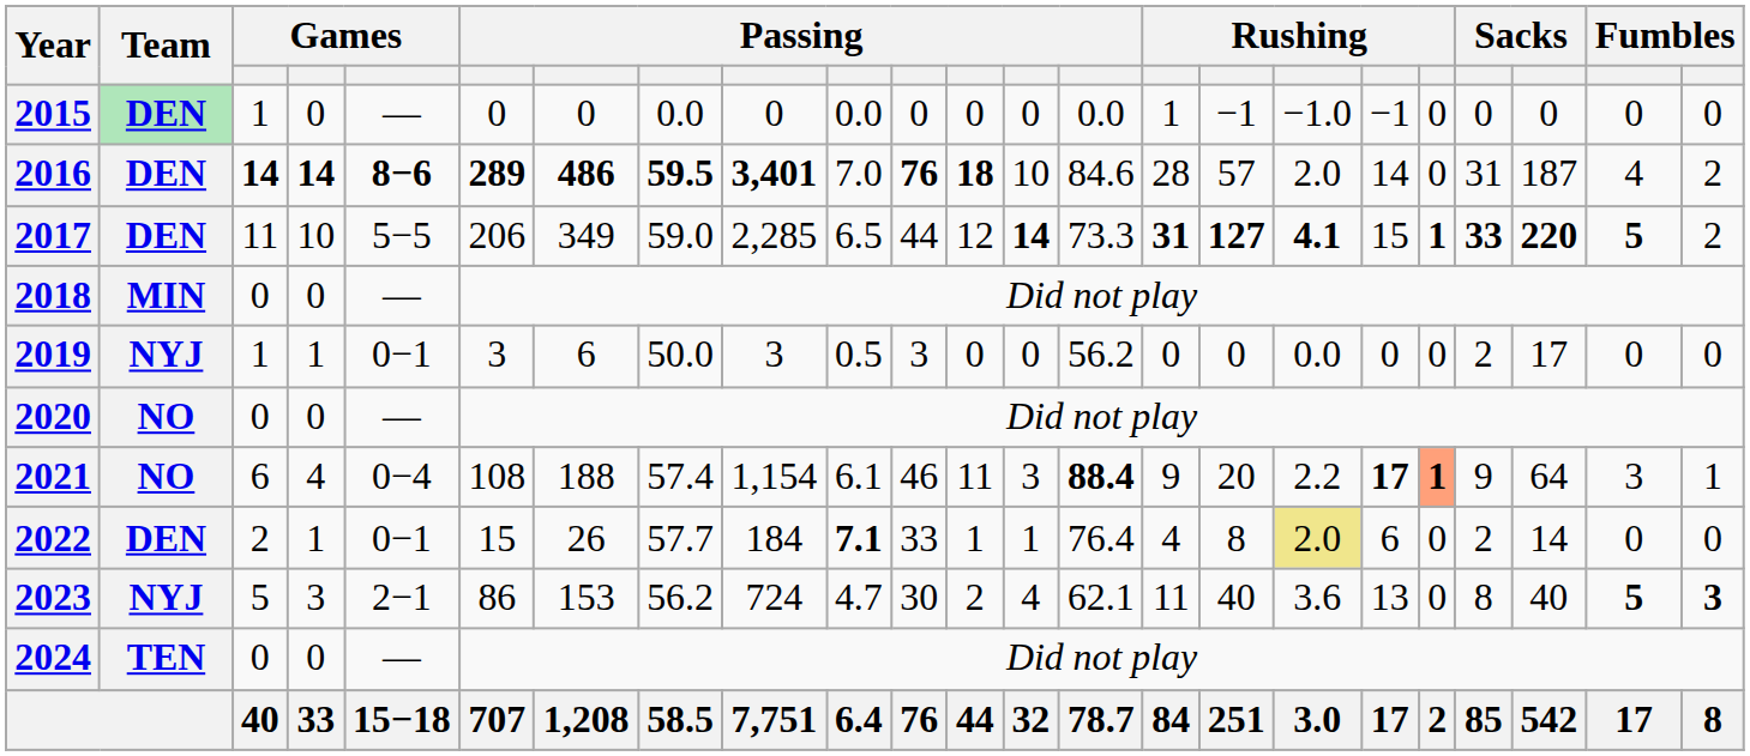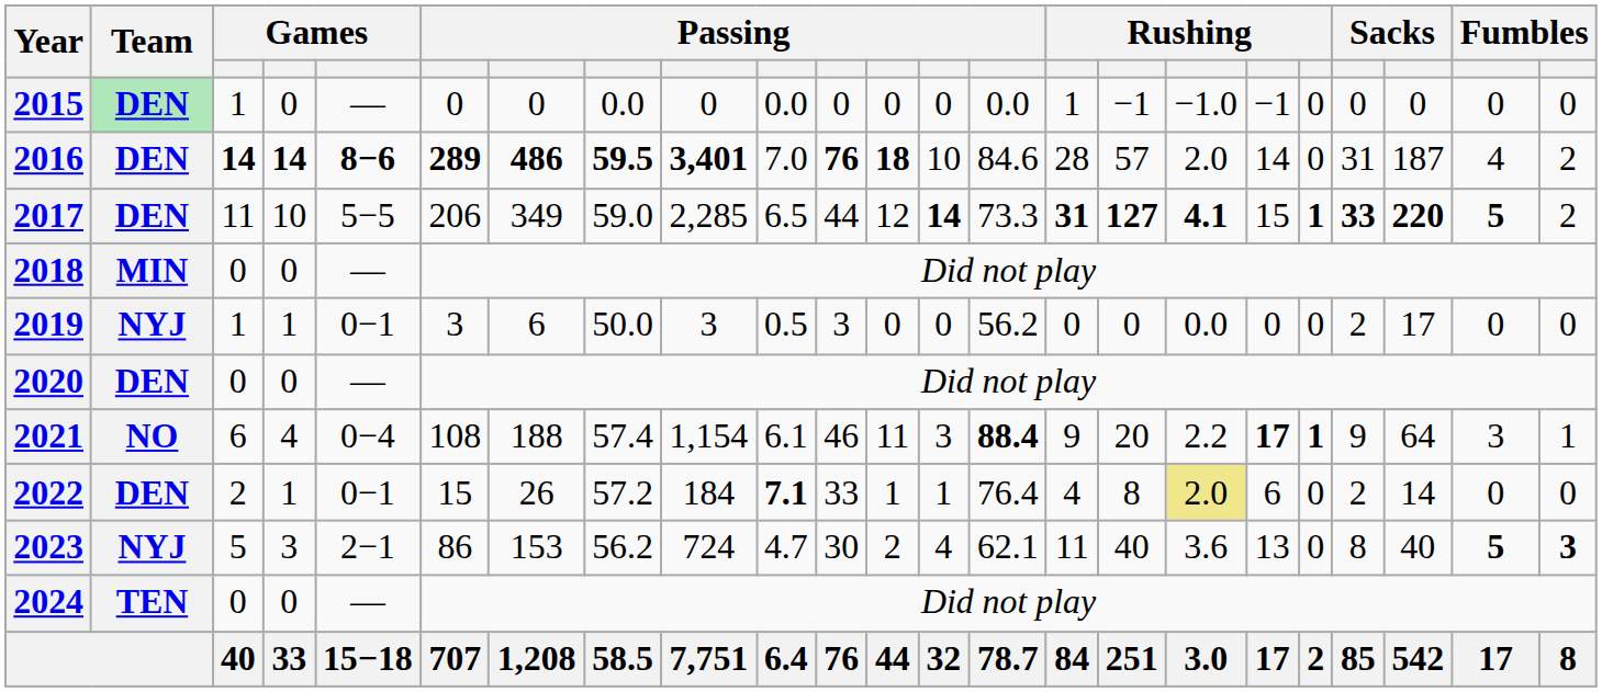 <table class="wikitable" style="text-align:center;">
 <tr>
 <th rowspan="2">Year</th>
 <th rowspan="2">Team</th>
 <th colspan="3">Games</th>
 <th colspan="9">Passing</th>
 <th colspan="5">Rushing</th>
 <th colspan="2">Sacks</th>
 <th colspan="2">Fumbles</th>
 </tr>
 <tr>
 <th></th>
 <th></th>
 <th></th>
 <th></th>
 <th></th>
 <th></th>
 <th></th>
 <th></th>
 <th></th>
 <th></th>
 <th></th>
 <th></th>
 <th></th>
 <th></th>
 <th></th>
 <th></th>
 <th></th>
 <th></th>
 <th></th>
 <th></th>
 <th></th>
 </tr>
 <tr>
 <th><a href='#'>2015</a></th>
 <th style="background:#afe6ba; width:3em;"><a href='#'>DEN</a></th>
 <td>1</td>
 <td>0</td>
 <td>—</td>
 <td>0</td>
 <td>0</td>
 <td>0.0</td>
 <td>0</td>
 <td>0.0</td>
 <td>0</td>
 <td>0</td>
 <td>0</td>
 <td>0.0</td>
 <td>1</td>
 <td>−1</td>
 <td>−1.0</td>
 <td>−1</td>
 <td>0</td>
 <td>0</td>
 <td>0</td>
 <td>0</td>
 <td>0</td>
 </tr>
 <tr>
 <th><a href='#'>2016</a></th>
 <th><a href='#'>DEN</a></th>
 <td><strong>14</strong></td>
 <td><strong>14</strong></td>
 <td><strong>8−6</strong></td>
 <td><strong>289</strong></td>
 <td><strong>486</strong></td>
 <td><strong>59.5</strong></td>
 <td><strong>3,401</strong></td>
 <td>7.0</td>
 <td><strong>76</strong></td>
 <td><strong>18</strong></td>
 <td>10</td>
 <td>84.6</td>
 <td>28</td>
 <td>57</td>
 <td>2.0</td>
 <td>14</td>
 <td>0</td>
 <td>31</td>
 <td>187</td>
 <td>4</td>
 <td>2</td>
 </tr>
 <tr>
 <th><a href='#'>2017</a></th>
 <th><a href='#'>DEN</a></th>
 <td>11</td>
 <td>10</td>
 <td>5−5</td>
 <td>206</td>
 <td>349</td>
 <td>59.0</td>
 <td>2,285</td>
 <td>6.5</td>
 <td>44</td>
 <td>12</td>
 <td><strong>14</strong></td>
 <td>73.3</td>
 <td><strong>31</strong></td>
 <td><strong>127</strong></td>
 <td><strong>4.1</strong></td>
 <td>15</td>
 <td><strong>1</strong></td>
 <td><strong>33</strong></td>
 <td><strong>220</strong></td>
 <td><strong>5</strong></td>
 <td>2</td>
 </tr>
 <tr>
 <th><a href='#'>2018</a></th>
 <th><a href='#'>MIN</a></th>
 <td>0</td>
 <td>0</td>
 <td>—</td>
 <td colspan="18"><em>Did not play</em></td>
 </tr>
 <tr>
 <th><a href='#'>2019</a></th>
 <th><a href='#'>NYJ</a></th>
 <td>1</td>
 <td>1</td>
 <td>0−1</td>
 <td>3</td>
 <td>6</td>
 <td>50.0</td>
 <td>3</td>
 <td>0.5</td>
 <td>3</td>
 <td>0</td>
 <td>0</td>
 <td>56.2</td>
 <td>0</td>
 <td>0</td>
 <td>0.0</td>
 <td>0</td>
 <td>0</td>
 <td>2</td>
 <td>17</td>
 <td>0</td>
 <td>0</td>
 </tr>
 <tr>
 <th><a href='#'>2020</a></th>
-<th><a href='#'>NO</a></th>
+<th><a href='#'>DEN</a></th>
 <td>0</td>
 <td>0</td>
 <td>—</td>
 <td colspan="18"><em>Did not play</em></td>
 </tr>
 <tr>
 <th><a href='#'>2021</a></th>
 <th><a href='#'>NO</a></th>
 <td>6</td>
 <td>4</td>
 <td>0−4</td>
 <td>108</td>
 <td>188</td>
 <td>57.4</td>
 <td>1,154</td>
 <td>6.1</td>
 <td>46</td>
 <td>11</td>
 <td>3</td>
 <td><strong>88.4 </strong></td>
 <td>9</td>
 <td>20</td>
 <td>2.2</td>
 <td><strong>17</strong></td>
-<td style="background: lightsalmon;"><strong>1</strong></td>
+<td><strong>1</strong></td>
 <td>9</td>
 <td>64</td>
 <td>3</td>
 <td>1</td>
 </tr>
 <tr>
 <th><a href='#'>2022</a></th>
 <th><a href='#'>DEN</a></th>
 <td>2</td>
 <td>1</td>
 <td>0−1</td>
 <td>15</td>
 <td>26</td>
-<td>57.7</td>
+<td>57.2</td>
 <td>184</td>
 <td><strong>7.1</strong></td>
 <td>33</td>
 <td>1</td>
 <td>1</td>
 <td>76.4</td>
 <td>4</td>
 <td>8</td>
 <td style="background: khaki;">2.0</td>
 <td>6</td>
 <td>0</td>
 <td>2</td>
 <td>14</td>
 <td>0</td>
 <td>0</td>
 </tr>
 <tr>
 <th><a href='#'>2023</a></th>
 <th><a href='#'>NYJ</a></th>
 <td>5</td>
 <td>3</td>
 <td>2−1</td>
 <td>86</td>
 <td>153</td>
 <td>56.2</td>
 <td>724</td>
 <td>4.7</td>
 <td>30</td>
 <td>2</td>
 <td>4</td>
 <td>62.1</td>
 <td>11</td>
 <td>40</td>
 <td>3.6</td>
 <td>13</td>
 <td>0</td>
 <td>8</td>
 <td>40</td>
 <td><strong>5</strong></td>
 <td><strong>3</strong></td>
 </tr>
 <tr>
 <th><a href='#'>2024</a></th>
 <th><a href='#'>TEN</a></th>
 <td>0</td>
 <td>0</td>
 <td>—</td>
 <td colspan="18"><em>Did not play</em></td>
 </tr>
 <tr>
 <th colspan="2"></th>
 <th>40</th>
 <th>33</th>
 <th>15−18</th>
 <th>707</th>
 <th>1,208</th>
 <th>58.5</th>
 <th>7,751</th>
 <th>6.4</th>
 <th>76</th>
 <th>44</th>
 <th>32</th>
 <th>78.7</th>
 <th>84</th>
 <th>251</th>
 <th>3.0</th>
 <th>17</th>
 <th>2</th>
 <th>85</th>
 <th>542</th>
 <th>17</th>
 <th>8</th>
 </tr>
 </table>
